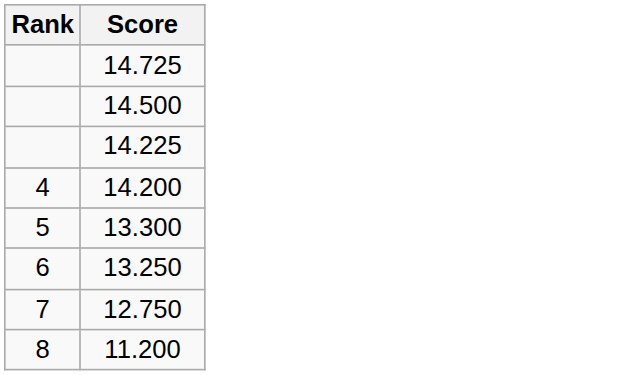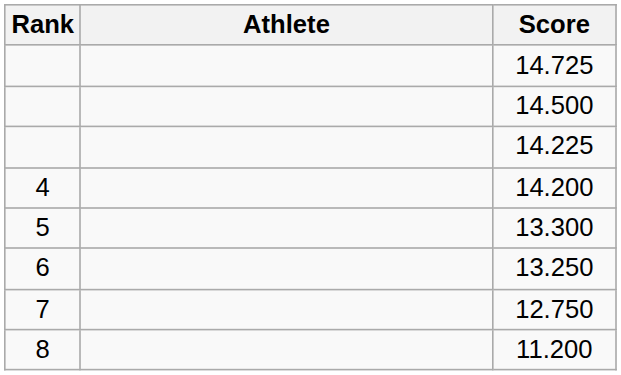 <table class=wikitable style="text-align:center">
 <tr>
 <th width=40>Rank</th>
+<th width=250>Athlete</th>
 <th width=70>Score</th>
 </tr>
 <tr>
 <td></td>
+<td align=left></td>
 <td>14.725</td>
 </tr>
 <tr>
 <td></td>
+<td align=left></td>
 <td>14.500</td>
 </tr>
 <tr>
 <td></td>
+<td align=left></td>
 <td>14.225</td>
 </tr>
 <tr>
 <td>4</td>
+<td align=left></td>
 <td>14.200</td>
 </tr>
 <tr>
 <td>5</td>
+<td align=left></td>
 <td>13.300</td>
 </tr>
 <tr>
 <td>6</td>
+<td align=left></td>
 <td>13.250</td>
 </tr>
 <tr>
 <td>7</td>
+<td align=left></td>
 <td>12.750</td>
 </tr>
 <tr>
 <td>8</td>
+<td align=left></td>
 <td>11.200</td>
 </tr>
 </table>
